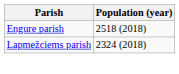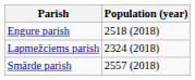 <table class="sortable wikitable">
 <tr>
 <th>Parish</th>
 <th>Population (year)</th>
 </tr>
 <tr>
 <td><a href='#'>Engure parish</a></td>
 <td>2518 (2018)</td>
 </tr>
 <tr>
 <td><a href='#'>Lapmežciems parish</a></td>
 <td>2324 (2018)</td>
 </tr>
+<tr>
+<td><a href='#'>Smārde parish</a></td>
+<td>2557 (2018)</td>
+</tr>
 </table>
